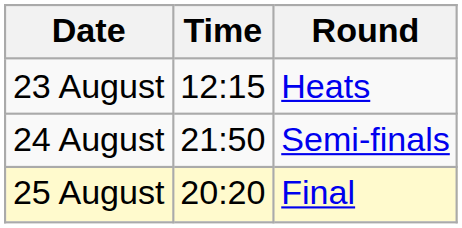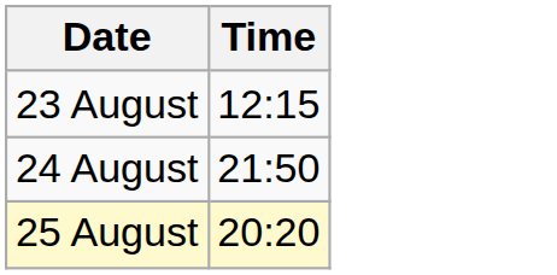 <table class="wikitable">
 <tr>
 <th>Date</th>
 <th>Time</th>
-<th>Round</th>
 </tr>
 <tr>
 <td>23 August</td>
 <td>12:15</td>
-<td><a href='#'>Heats</a></td>
 </tr>
 <tr>
 <td>24 August</td>
 <td>21:50</td>
-<td><a href='#'>Semi-finals</a></td>
 </tr>
 <tr style=background:lemonchiffon>
 <td>25 August</td>
 <td>20:20</td>
-<td><a href='#'>Final</a></td>
 </tr>
 </table>
